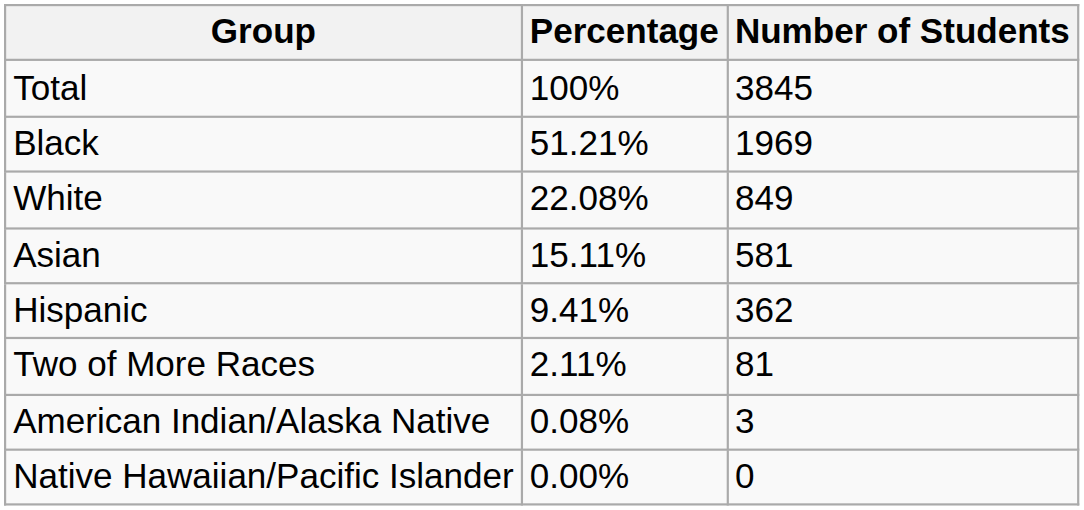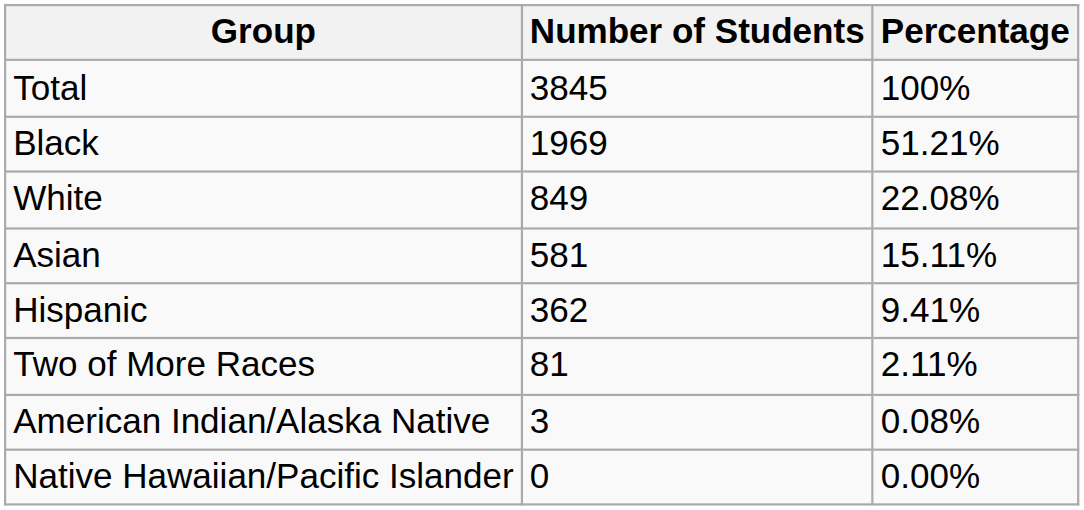 <table class="wikitable">
 <tr>
 <th>Group</th>
+<th>Number of Students</th>
 <th>Percentage</th>
-<th>Number of Students</th>
 </tr>
 <tr>
 <td>Total</td>
+<td>3845</td>
 <td>100%</td>
-<td>3845</td>
 </tr>
 <tr>
 <td>Black</td>
+<td>1969</td>
 <td>51.21%</td>
-<td>1969</td>
 </tr>
 <tr>
 <td>White</td>
+<td>849</td>
 <td>22.08%</td>
-<td>849</td>
 </tr>
 <tr>
 <td>Asian</td>
+<td>581</td>
 <td>15.11%</td>
-<td>581</td>
 </tr>
 <tr>
 <td>Hispanic</td>
+<td>362</td>
 <td>9.41%</td>
-<td>362</td>
 </tr>
 <tr>
 <td>Two of More Races</td>
+<td>81</td>
 <td>2.11%</td>
-<td>81</td>
 </tr>
 <tr>
 <td>American Indian/Alaska Native</td>
+<td>3</td>
 <td>0.08%</td>
-<td>3</td>
 </tr>
 <tr>
 <td>Native Hawaiian/Pacific Islander</td>
+<td>0</td>
 <td>0.00%</td>
-<td>0</td>
 </tr>
 </table>
